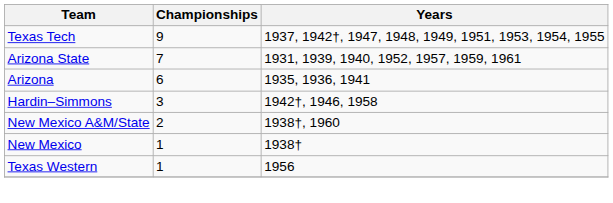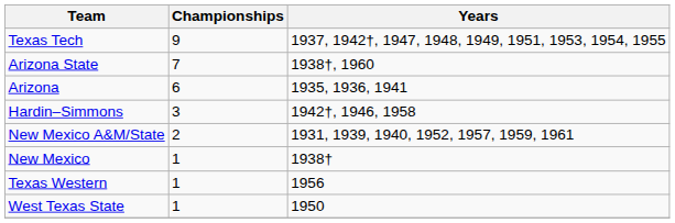 <table class="wikitable">
 <tr>
 <th>Team</th>
 <th>Championships</th>
 <th>Years</th>
 </tr>
 <tr>
 <td><a href='#'>Texas Tech</a></td>
 <td>9</td>
 <td>1937, 1942†, 1947, 1948, 1949, 1951, 1953, 1954, 1955</td>
 </tr>
 <tr>
 <td><a href='#'>Arizona State</a></td>
 <td>7</td>
-<td>1931, 1939, 1940, 1952, 1957, 1959, 1961</td>
+<td>1938†, 1960</td>
 </tr>
 <tr>
 <td><a href='#'>Arizona</a></td>
 <td>6</td>
 <td>1935, 1936, 1941</td>
 </tr>
 <tr>
 <td><a href='#'>Hardin–Simmons</a></td>
 <td>3</td>
 <td>1942†, 1946, 1958</td>
 </tr>
 <tr>
 <td><a href='#'>New Mexico A&M/State</a></td>
 <td>2</td>
-<td>1938†, 1960</td>
+<td>1931, 1939, 1940, 1952, 1957, 1959, 1961</td>
 </tr>
 <tr>
 <td><a href='#'>New Mexico</a></td>
 <td>1</td>
 <td>1938†</td>
 </tr>
 <tr>
 <td><a href='#'>Texas Western</a></td>
 <td>1</td>
 <td>1956</td>
 </tr>
 <tr>
+<td><a href='#'>West Texas State</a></td>
+<td>1</td>
+<td>1950</td>
+</tr>
+<tr>
 </tr>
 </table>
